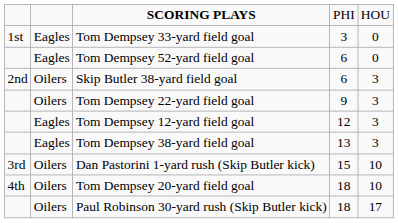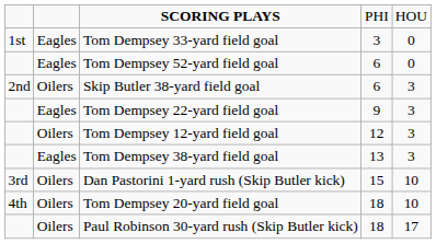 <table class="wikitable">
 <tr>
 <td></td>
 <td></td>
 <td – align="center"><strong>SCORING PLAYS</strong></td>
 <td – align="center">PHI</td>
 <td - align="center">HOU</td>
 </tr>
 <tr align="left" bgcolor="">
 <td>1st</td>
 <td>Eagles</td>
 <td>Tom Dempsey 33-yard field goal</td>
 <td - align="center">3</td>
 <td - align="center">0</td>
 </tr>
 <tr align="left" bgcolor="">
 <td></td>
 <td>Eagles</td>
 <td>Tom Dempsey 52-yard field goal</td>
 <td - align="center">6</td>
 <td - align="center">0</td>
 </tr>
 <tr align="left" bgcolor="">
 <td>2nd</td>
 <td>Oilers</td>
 <td>Skip Butler 38-yard field goal</td>
 <td - align="center">6</td>
 <td - align="center">3</td>
 </tr>
 <tr align="left" bgcolor="">
 <td></td>
-<td>Oilers</td>
+<td>Eagles</td>
 <td>Tom Dempsey 22-yard field goal</td>
 <td - align="center">9</td>
 <td - align="center">3</td>
 </tr>
 <tr align="left" bgcolor="">
 <td></td>
-<td>Eagles</td>
+<td>Oilers</td>
 <td>Tom Dempsey 12-yard field goal</td>
 <td - align="center">12</td>
 <td - align="center">3</td>
 </tr>
 <tr align="left" bgcolor="">
 <td></td>
 <td>Eagles</td>
 <td>Tom Dempsey 38-yard field goal</td>
 <td - align="center">13</td>
 <td - align="center">3</td>
 </tr>
 <tr align="left" bgcolor="">
 <td>3rd</td>
 <td>Oilers</td>
 <td>Dan Pastorini 1-yard rush (Skip Butler kick)</td>
 <td - align="center">15</td>
 <td - align="center">10</td>
 </tr>
 <tr align="left" bgcolor="">
 <td>4th</td>
 <td>Oilers</td>
 <td>Tom Dempsey 20-yard field goal</td>
 <td - align="center">18</td>
 <td - align="center">10</td>
 </tr>
 <tr align="left" bgcolor="">
 <td></td>
 <td>Oilers</td>
 <td>Paul Robinson 30-yard rush (Skip Butler kick)</td>
 <td - align="center">18</td>
 <td - align="center">17</td>
 </tr>
 </table>
